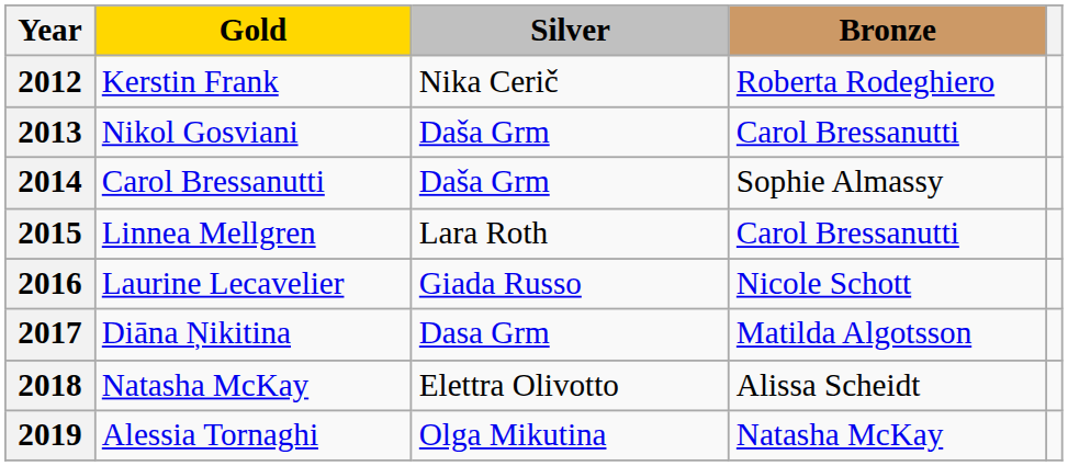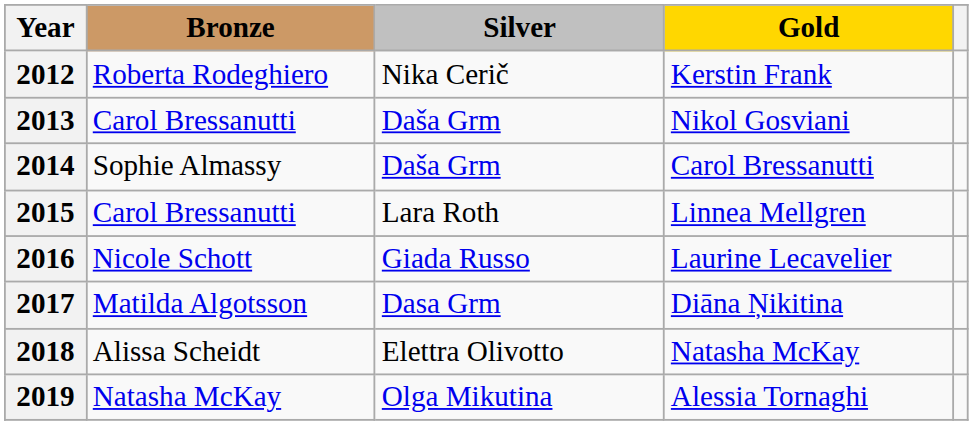 <table class="wikitable unsortable" style="text-align:left; width:85%">
 <tr>
 <th scope="col" style="text-align:center">Year</th>
+<td scope="col" style="text-align:center; width:30%; background:#c96"><strong>Bronze</strong></td>
+<td scope="col" style="text-align:center; width:30%; background:silver"><strong>Silver</strong></td>
 <td scope="col" style="text-align:center; width:30%; background:gold"><strong>Gold</strong></td>
-<td scope="col" style="text-align:center; width:30%; background:silver"><strong>Silver</strong></td>
-<td scope="col" style="text-align:center; width:30%; background:#c96"><strong>Bronze</strong></td>
 <th scope="col" style="text-align:center"></th>
 </tr>
 <tr>
 <th scope="row">2012</th>
+<td> <a href='#'>Roberta Rodeghiero</a></td>
+<td> Nika Cerič</td>
 <td> <a href='#'>Kerstin Frank</a></td>
-<td> Nika Cerič</td>
-<td> <a href='#'>Roberta Rodeghiero</a></td>
 <td></td>
 </tr>
 <tr>
 <th scope="row">2013</th>
+<td> <a href='#'>Carol Bressanutti</a></td>
+<td> <a href='#'>Daša Grm</a></td>
 <td> <a href='#'>Nikol Gosviani</a></td>
+<td></td>
+</tr>
+<tr>
+<th scope="row">2014</th>
+<td> Sophie Almassy</td>
 <td> <a href='#'>Daša Grm</a></td>
 <td> <a href='#'>Carol Bressanutti</a></td>
 <td></td>
 </tr>
 <tr>
-<th scope="row">2014</th>
+<th scope="row">2015</th>
 <td> <a href='#'>Carol Bressanutti</a></td>
-<td> <a href='#'>Daša Grm</a></td>
-<td> Sophie Almassy</td>
-<td></td>
-</tr>
-<tr>
-<th scope="row">2015</th>
+<td> Lara Roth</td>
 <td> <a href='#'>Linnea Mellgren</a></td>
-<td> Lara Roth</td>
-<td> <a href='#'>Carol Bressanutti</a></td>
 <td></td>
 </tr>
 <tr>
 <th scope="row">2016</th>
+<td> <a href='#'>Nicole Schott</a></td>
+<td> <a href='#'>Giada Russo</a></td>
 <td> <a href='#'>Laurine Lecavelier</a></td>
-<td> <a href='#'>Giada Russo</a></td>
-<td> <a href='#'>Nicole Schott</a></td>
 <td></td>
 </tr>
 <tr>
 <th scope="row">2017</th>
+<td> <a href='#'>Matilda Algotsson</a></td>
+<td> <a href='#'>Dasa Grm</a></td>
 <td> <a href='#'>Diāna Ņikitina</a></td>
-<td> <a href='#'>Dasa Grm</a></td>
-<td> <a href='#'>Matilda Algotsson</a></td>
 <td></td>
 </tr>
 <tr>
 <th scope="row">2018</th>
+<td> Alissa Scheidt</td>
+<td> Elettra Olivotto</td>
 <td> <a href='#'>Natasha McKay</a></td>
-<td> Elettra Olivotto</td>
-<td> Alissa Scheidt</td>
 <td></td>
 </tr>
 <tr>
 <th scope="row">2019</th>
+<td> <a href='#'>Natasha McKay</a></td>
+<td> <a href='#'>Olga Mikutina</a></td>
 <td> <a href='#'>Alessia Tornaghi</a></td>
-<td> <a href='#'>Olga Mikutina</a></td>
-<td> <a href='#'>Natasha McKay</a></td>
 <td></td>
 </tr>
 </table>
